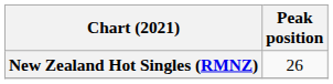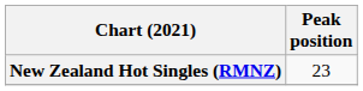 <table class="wikitable plainrowheaders sortable" style="text-align:center;">
 <tr>
 <th>Chart (2021)</th>
 <th>Peak<br>position</th>
 </tr>
 <tr>
 <th scope="row">New Zealand Hot Singles (<a href='#'>RMNZ</a>)</th>
-<td>26</td>
+<td>23</td>
 </tr>
 <tr>
 </tr>
 <tr>
 </tr>
 </table>
